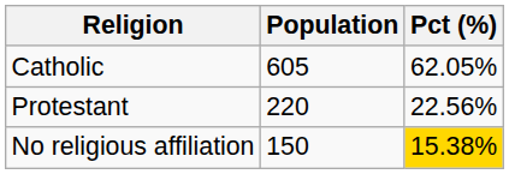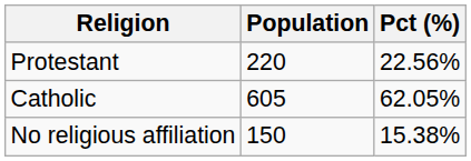 <table class="wikitable">
 <tr>
 <th>Religion</th>
 <th>Population</th>
 <th>Pct (%)</th>
 </tr>
 <tr>
+<td>Protestant</td>
+<td>220</td>
+<td>22.56%</td>
+</tr>
+<tr>
 <td>Catholic</td>
 <td>605</td>
 <td>62.05%</td>
 </tr>
 <tr>
-<td>Protestant</td>
-<td>220</td>
-<td>22.56%</td>
-</tr>
-<tr>
 <td>No religious affiliation</td>
 <td>150</td>
-<td style="background: gold;">15.38%</td>
+<td>15.38%</td>
 </tr>
 </table>
